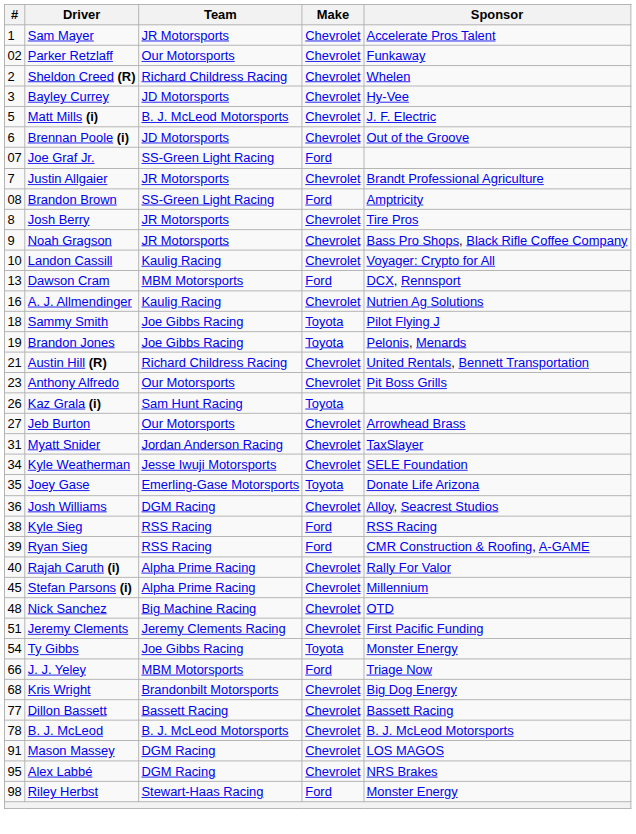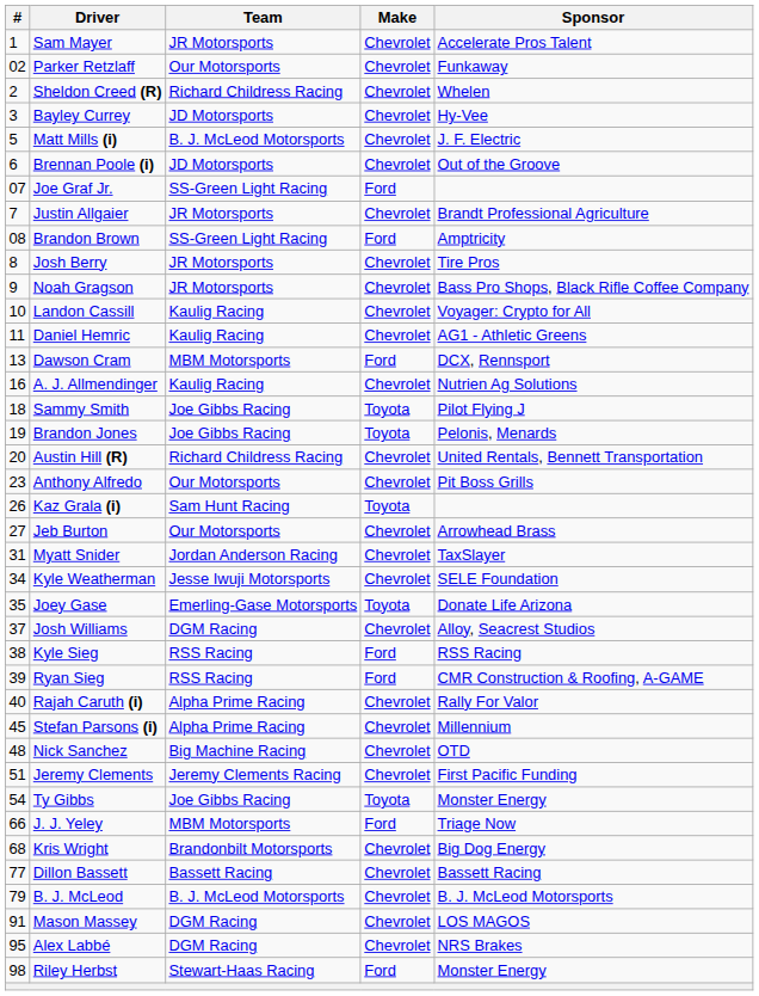 <table class="wikitable" style="font-size: 95%;">
 <tr>
 <th>#</th>
 <th>Driver</th>
 <th>Team</th>
 <th>Make</th>
 <th>Sponsor</th>
 </tr>
 <tr>
 <td>1</td>
 <td><a href='#'>Sam Mayer</a></td>
 <td><a href='#'>JR Motorsports</a></td>
 <td><a href='#'>Chevrolet</a></td>
 <td><a href='#'>Accelerate Pros Talent</a></td>
 </tr>
 <tr>
 <td>02</td>
 <td><a href='#'>Parker Retzlaff</a></td>
 <td><a href='#'>Our Motorsports</a></td>
 <td><a href='#'>Chevrolet</a></td>
 <td><a href='#'>Funkaway</a></td>
 </tr>
 <tr>
 <td>2</td>
 <td><a href='#'>Sheldon Creed</a> <strong>(R)</strong></td>
 <td><a href='#'>Richard Childress Racing</a></td>
 <td><a href='#'>Chevrolet</a></td>
 <td><a href='#'>Whelen</a></td>
 </tr>
 <tr>
 <td>3</td>
 <td><a href='#'>Bayley Currey</a></td>
 <td><a href='#'>JD Motorsports</a></td>
 <td><a href='#'>Chevrolet</a></td>
 <td><a href='#'>Hy-Vee</a></td>
 </tr>
 <tr>
 <td>5</td>
 <td><a href='#'>Matt Mills</a> <strong>(i)</strong></td>
 <td><a href='#'>B. J. McLeod Motorsports</a></td>
 <td><a href='#'>Chevrolet</a></td>
 <td><a href='#'>J. F. Electric</a></td>
 </tr>
 <tr>
 <td>6</td>
 <td><a href='#'>Brennan Poole</a> <strong>(i)</strong></td>
 <td><a href='#'>JD Motorsports</a></td>
 <td><a href='#'>Chevrolet</a></td>
 <td><a href='#'>Out of the Groove</a></td>
 </tr>
 <tr>
 <td>07</td>
 <td><a href='#'>Joe Graf Jr.</a></td>
 <td><a href='#'>SS-Green Light Racing</a></td>
 <td><a href='#'>Ford</a></td>
 <td></td>
 </tr>
 <tr>
 <td>7</td>
 <td><a href='#'>Justin Allgaier</a></td>
 <td><a href='#'>JR Motorsports</a></td>
 <td><a href='#'>Chevrolet</a></td>
 <td><a href='#'>Brandt Professional Agriculture</a></td>
 </tr>
 <tr>
 <td>08</td>
 <td><a href='#'>Brandon Brown</a></td>
 <td><a href='#'>SS-Green Light Racing</a></td>
 <td><a href='#'>Ford</a></td>
 <td><a href='#'>Amptricity</a></td>
 </tr>
 <tr>
 <td>8</td>
 <td><a href='#'>Josh Berry</a></td>
 <td><a href='#'>JR Motorsports</a></td>
 <td><a href='#'>Chevrolet</a></td>
 <td><a href='#'>Tire Pros</a></td>
 </tr>
 <tr>
 <td>9</td>
 <td><a href='#'>Noah Gragson</a></td>
 <td><a href='#'>JR Motorsports</a></td>
 <td><a href='#'>Chevrolet</a></td>
 <td nowrap=""><a href='#'>Bass Pro Shops</a>, <a href='#'>Black Rifle Coffee Company</a></td>
 </tr>
 <tr>
 <td>10</td>
 <td><a href='#'>Landon Cassill</a></td>
 <td><a href='#'>Kaulig Racing</a></td>
 <td><a href='#'>Chevrolet</a></td>
 <td><a href='#'>Voyager: Crypto for All</a></td>
 </tr>
 <tr>
+<td>11</td>
+<td><a href='#'>Daniel Hemric</a></td>
+<td><a href='#'>Kaulig Racing</a></td>
+<td><a href='#'>Chevrolet</a></td>
+<td><a href='#'>AG1 - Athletic Greens</a></td>
+</tr>
+<tr>
 <td>13</td>
 <td><a href='#'>Dawson Cram</a></td>
 <td><a href='#'>MBM Motorsports</a></td>
 <td><a href='#'>Ford</a></td>
 <td><a href='#'>DCX</a>, <a href='#'>Rennsport</a></td>
 </tr>
 <tr>
 <td>16</td>
 <td nowrap=""><a href='#'>A. J. Allmendinger</a></td>
 <td><a href='#'>Kaulig Racing</a></td>
 <td><a href='#'>Chevrolet</a></td>
 <td><a href='#'>Nutrien Ag Solutions</a></td>
 </tr>
 <tr>
 <td>18</td>
 <td><a href='#'>Sammy Smith</a></td>
 <td><a href='#'>Joe Gibbs Racing</a></td>
 <td><a href='#'>Toyota</a></td>
 <td><a href='#'>Pilot Flying J</a></td>
 </tr>
 <tr>
 <td>19</td>
 <td><a href='#'>Brandon Jones</a></td>
 <td><a href='#'>Joe Gibbs Racing</a></td>
 <td><a href='#'>Toyota</a></td>
 <td><a href='#'>Pelonis</a>, <a href='#'>Menards</a></td>
 </tr>
 <tr>
-<td>21</td>
+<td>20</td>
 <td><a href='#'>Austin Hill</a> <strong>(R)</strong></td>
 <td><a href='#'>Richard Childress Racing</a></td>
 <td><a href='#'>Chevrolet</a></td>
 <td><a href='#'>United Rentals</a>, <a href='#'>Bennett Transportation</a></td>
 </tr>
 <tr>
 <td>23</td>
 <td><a href='#'>Anthony Alfredo</a></td>
 <td><a href='#'>Our Motorsports</a></td>
 <td><a href='#'>Chevrolet</a></td>
 <td><a href='#'>Pit Boss Grills</a></td>
 </tr>
 <tr>
 <td>26</td>
 <td><a href='#'>Kaz Grala</a> <strong>(i)</strong></td>
 <td><a href='#'>Sam Hunt Racing</a></td>
 <td><a href='#'>Toyota</a></td>
 <td></td>
 </tr>
 <tr>
 <td>27</td>
 <td><a href='#'>Jeb Burton</a></td>
 <td><a href='#'>Our Motorsports</a></td>
 <td><a href='#'>Chevrolet</a></td>
 <td><a href='#'>Arrowhead Brass</a></td>
 </tr>
 <tr>
 <td>31</td>
 <td><a href='#'>Myatt Snider</a></td>
 <td><a href='#'>Jordan Anderson Racing</a></td>
 <td><a href='#'>Chevrolet</a></td>
 <td><a href='#'>TaxSlayer</a></td>
 </tr>
 <tr>
 <td>34</td>
 <td><a href='#'>Kyle Weatherman</a></td>
 <td nowrap=""><a href='#'>Jesse Iwuji Motorsports</a></td>
 <td><a href='#'>Chevrolet</a></td>
 <td><a href='#'>SELE Foundation</a></td>
 </tr>
 <tr>
 <td>35</td>
 <td><a href='#'>Joey Gase</a></td>
 <td nowrap=""><a href='#'>Emerling-Gase Motorsports</a></td>
 <td><a href='#'>Toyota</a></td>
 <td><a href='#'>Donate Life Arizona</a></td>
 </tr>
 <tr>
-<td>36</td>
+<td>37</td>
 <td><a href='#'>Josh Williams</a></td>
 <td><a href='#'>DGM Racing</a></td>
 <td><a href='#'>Chevrolet</a></td>
 <td><a href='#'>Alloy</a>, <a href='#'>Seacrest Studios</a></td>
 </tr>
 <tr>
 <td>38</td>
 <td><a href='#'>Kyle Sieg</a></td>
 <td><a href='#'>RSS Racing</a></td>
 <td><a href='#'>Ford</a></td>
 <td><a href='#'>RSS Racing</a></td>
 </tr>
 <tr>
 <td>39</td>
 <td><a href='#'>Ryan Sieg</a></td>
 <td><a href='#'>RSS Racing</a></td>
 <td><a href='#'>Ford</a></td>
 <td><a href='#'>CMR Construction & Roofing</a>, <a href='#'>A-GAME</a></td>
 </tr>
 <tr>
 <td>40</td>
 <td><a href='#'>Rajah Caruth</a> <strong>(i)</strong></td>
 <td><a href='#'>Alpha Prime Racing</a></td>
 <td><a href='#'>Chevrolet</a></td>
 <td><a href='#'>Rally For Valor</a></td>
 </tr>
 <tr>
 <td>45</td>
 <td><a href='#'>Stefan Parsons</a> <strong>(i)</strong></td>
 <td><a href='#'>Alpha Prime Racing</a></td>
 <td><a href='#'>Chevrolet</a></td>
 <td><a href='#'>Millennium</a></td>
 </tr>
 <tr>
 <td>48</td>
 <td><a href='#'>Nick Sanchez</a></td>
 <td><a href='#'>Big Machine Racing</a></td>
 <td><a href='#'>Chevrolet</a></td>
 <td><a href='#'>OTD</a></td>
 </tr>
 <tr>
 <td>51</td>
 <td><a href='#'>Jeremy Clements</a></td>
 <td><a href='#'>Jeremy Clements Racing</a></td>
 <td><a href='#'>Chevrolet</a></td>
 <td><a href='#'>First Pacific Funding</a></td>
 </tr>
 <tr>
 <td>54</td>
 <td><a href='#'>Ty Gibbs</a></td>
 <td><a href='#'>Joe Gibbs Racing</a></td>
 <td><a href='#'>Toyota</a></td>
 <td><a href='#'>Monster Energy</a></td>
 </tr>
 <tr>
 <td>66</td>
 <td><a href='#'>J. J. Yeley</a></td>
 <td><a href='#'>MBM Motorsports</a></td>
 <td><a href='#'>Ford</a></td>
 <td><a href='#'>Triage Now</a></td>
 </tr>
 <tr>
 <td>68</td>
 <td><a href='#'>Kris Wright</a></td>
 <td><a href='#'>Brandonbilt Motorsports</a></td>
 <td><a href='#'>Chevrolet</a></td>
 <td><a href='#'>Big Dog Energy</a></td>
 </tr>
 <tr>
 <td>77</td>
 <td><a href='#'>Dillon Bassett</a></td>
 <td><a href='#'>Bassett Racing</a></td>
 <td><a href='#'>Chevrolet</a></td>
 <td><a href='#'>Bassett Racing</a></td>
 </tr>
 <tr>
-<td>78</td>
+<td>79</td>
 <td><a href='#'>B. J. McLeod</a></td>
 <td><a href='#'>B. J. McLeod Motorsports</a></td>
 <td><a href='#'>Chevrolet</a></td>
 <td><a href='#'>B. J. McLeod Motorsports</a></td>
 </tr>
 <tr>
 <td>91</td>
 <td><a href='#'>Mason Massey</a></td>
 <td><a href='#'>DGM Racing</a></td>
 <td><a href='#'>Chevrolet</a></td>
 <td><a href='#'>LOS MAGOS</a></td>
 </tr>
 <tr>
 <td>95</td>
 <td><a href='#'>Alex Labbé</a></td>
 <td><a href='#'>DGM Racing</a></td>
 <td><a href='#'>Chevrolet</a></td>
 <td><a href='#'>NRS Brakes</a></td>
 </tr>
 <tr>
 <td>98</td>
 <td><a href='#'>Riley Herbst</a></td>
 <td><a href='#'>Stewart-Haas Racing</a></td>
 <td><a href='#'>Ford</a></td>
 <td><a href='#'>Monster Energy</a></td>
 </tr>
 <tr>
 <th colspan="5"></th>
 </tr>
 </table>
